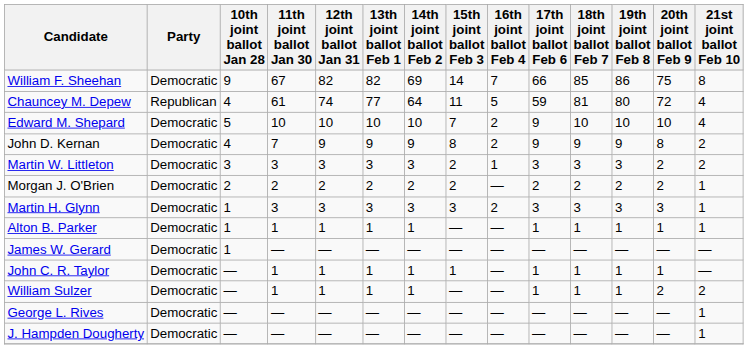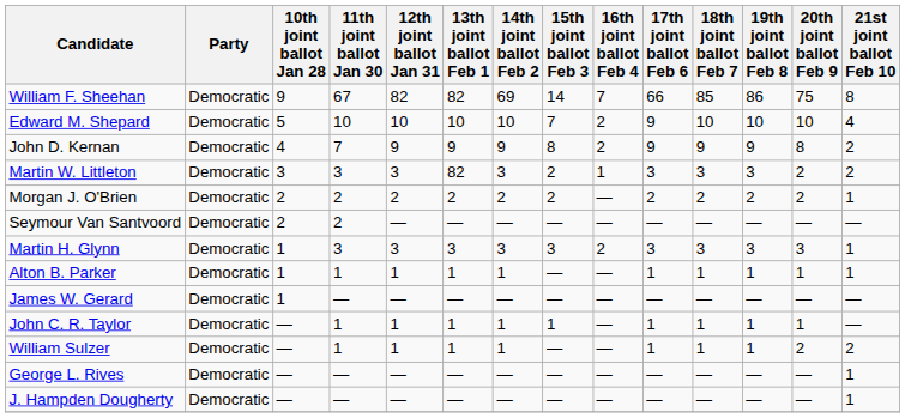 <table class=wikitable>
 <tr bgcolor=lightgrey>
 <th>Candidate</th>
 <th>Party</th>
 <th>10th<br>joint<br>ballot<br>Jan 28</th>
 <th>11th<br>joint<br>ballot<br>Jan 30</th>
 <th>12th<br>joint<br>ballot<br>Jan 31</th>
 <th>13th<br>joint<br>ballot<br>Feb 1</th>
 <th>14th<br>joint<br>ballot<br>Feb 2</th>
 <th>15th<br>joint<br>ballot<br>Feb 3</th>
 <th>16th<br>joint<br>ballot<br>Feb 4</th>
 <th>17th<br>joint<br>ballot<br>Feb 6</th>
 <th>18th<br>joint<br>ballot<br>Feb 7</th>
 <th>19th<br>joint<br>ballot<br>Feb 8</th>
 <th>20th<br>joint<br>ballot<br>Feb 9</th>
 <th>21st<br>joint<br>ballot<br>Feb 10</th>
 </tr>
 <tr>
 <td><a href='#'>William F. Sheehan</a></td>
 <td>Democratic</td>
 <td>9</td>
 <td>67</td>
 <td>82</td>
 <td>82</td>
 <td>69</td>
 <td>14</td>
 <td>7</td>
 <td>66</td>
 <td>85</td>
 <td>86</td>
 <td>75</td>
 <td>8</td>
-</tr>
-<tr>
-<td><a href='#'>Chauncey M. Depew</a></td>
-<td>Republican</td>
-<td>4</td>
-<td>61</td>
-<td>74</td>
-<td>77</td>
-<td>64</td>
-<td>11</td>
-<td>5</td>
-<td>59</td>
-<td>81</td>
-<td>80</td>
-<td>72</td>
-<td>4</td>
 </tr>
 <tr>
 <td><a href='#'>Edward M. Shepard</a></td>
 <td>Democratic</td>
 <td>5</td>
 <td>10</td>
 <td>10</td>
 <td>10</td>
 <td>10</td>
 <td>7</td>
 <td>2</td>
 <td>9</td>
 <td>10</td>
 <td>10</td>
 <td>10</td>
 <td>4</td>
 </tr>
 <tr>
 <td>John D. Kernan</td>
 <td>Democratic</td>
 <td>4</td>
 <td>7</td>
 <td>9</td>
 <td>9</td>
 <td>9</td>
 <td>8</td>
 <td>2</td>
 <td>9</td>
 <td>9</td>
 <td>9</td>
 <td>8</td>
 <td>2</td>
 </tr>
 <tr>
 <td><a href='#'>Martin W. Littleton</a></td>
 <td>Democratic</td>
 <td>3</td>
 <td>3</td>
 <td>3</td>
-<td>3</td>
+<td>82</td>
 <td>3</td>
 <td>2</td>
 <td>1</td>
 <td>3</td>
 <td>3</td>
 <td>3</td>
 <td>2</td>
 <td>2</td>
 </tr>
 <tr>
 <td>Morgan J. O'Brien</td>
 <td>Democratic</td>
 <td>2</td>
 <td>2</td>
 <td>2</td>
 <td>2</td>
 <td>2</td>
 <td>2</td>
 <td>—</td>
 <td>2</td>
 <td>2</td>
 <td>2</td>
 <td>2</td>
 <td>1</td>
+</tr>
+<tr>
+<td>Seymour Van Santvoord</td>
+<td>Democratic</td>
+<td>2</td>
+<td>2</td>
+<td>—</td>
+<td>—</td>
+<td>—</td>
+<td>—</td>
+<td>—</td>
+<td>—</td>
+<td>—</td>
+<td>—</td>
+<td>—</td>
+<td>—</td>
 </tr>
 <tr>
 <td><a href='#'>Martin H. Glynn</a></td>
 <td>Democratic</td>
 <td>1</td>
 <td>3</td>
 <td>3</td>
 <td>3</td>
 <td>3</td>
 <td>3</td>
 <td>2</td>
 <td>3</td>
 <td>3</td>
 <td>3</td>
 <td>3</td>
 <td>1</td>
 </tr>
 <tr>
 <td><a href='#'>Alton B. Parker</a></td>
 <td>Democratic</td>
 <td>1</td>
 <td>1</td>
 <td>1</td>
 <td>1</td>
 <td>1</td>
 <td>—</td>
 <td>—</td>
 <td>1</td>
 <td>1</td>
 <td>1</td>
 <td>1</td>
 <td>1</td>
 </tr>
 <tr>
 <td><a href='#'>James W. Gerard</a></td>
 <td>Democratic</td>
 <td>1</td>
 <td>—</td>
 <td>—</td>
 <td>—</td>
 <td>—</td>
 <td>—</td>
 <td>—</td>
 <td>—</td>
 <td>—</td>
 <td>—</td>
 <td>—</td>
 <td>—</td>
 </tr>
 <tr>
 <td><a href='#'>John C. R. Taylor</a></td>
 <td>Democratic</td>
 <td>—</td>
 <td>1</td>
 <td>1</td>
 <td>1</td>
 <td>1</td>
 <td>1</td>
 <td>—</td>
 <td>1</td>
 <td>1</td>
 <td>1</td>
 <td>1</td>
 <td>—</td>
 </tr>
 <tr>
 <td><a href='#'>William Sulzer</a></td>
 <td>Democratic</td>
 <td>—</td>
 <td>1</td>
 <td>1</td>
 <td>1</td>
 <td>1</td>
 <td>—</td>
 <td>—</td>
 <td>1</td>
 <td>1</td>
 <td>1</td>
 <td>2</td>
 <td>2</td>
 </tr>
 <tr>
 <td><a href='#'>George L. Rives</a></td>
 <td>Democratic</td>
 <td>—</td>
 <td>—</td>
 <td>—</td>
 <td>—</td>
 <td>—</td>
 <td>—</td>
 <td>—</td>
 <td>—</td>
 <td>—</td>
 <td>—</td>
 <td>—</td>
 <td>1</td>
 </tr>
 <tr>
 <td><a href='#'>J. Hampden Dougherty</a></td>
 <td>Democratic</td>
 <td>—</td>
 <td>—</td>
 <td>—</td>
 <td>—</td>
 <td>—</td>
 <td>—</td>
 <td>—</td>
 <td>—</td>
 <td>—</td>
 <td>—</td>
 <td>—</td>
 <td>1</td>
 </tr>
 <tr>
 </tr>
 </table>
